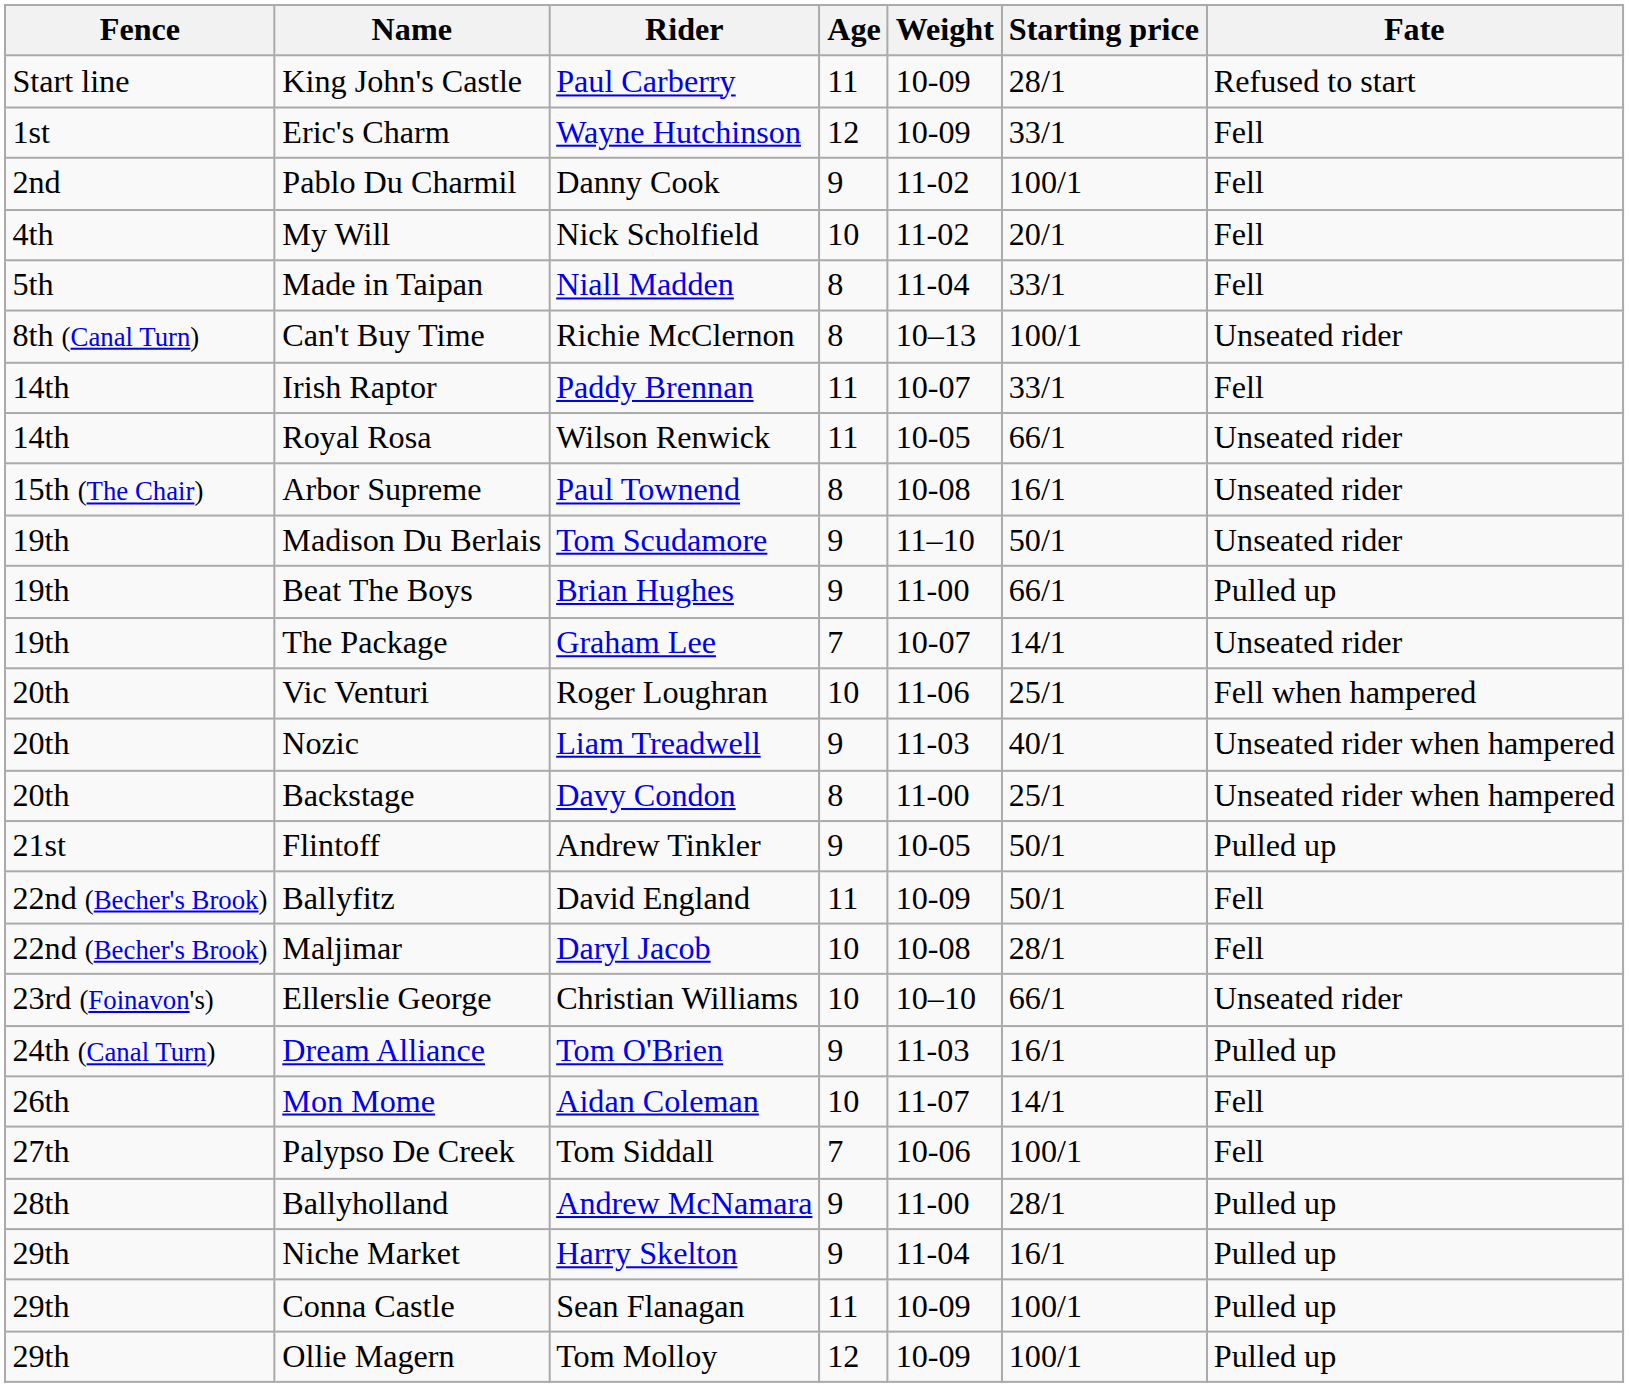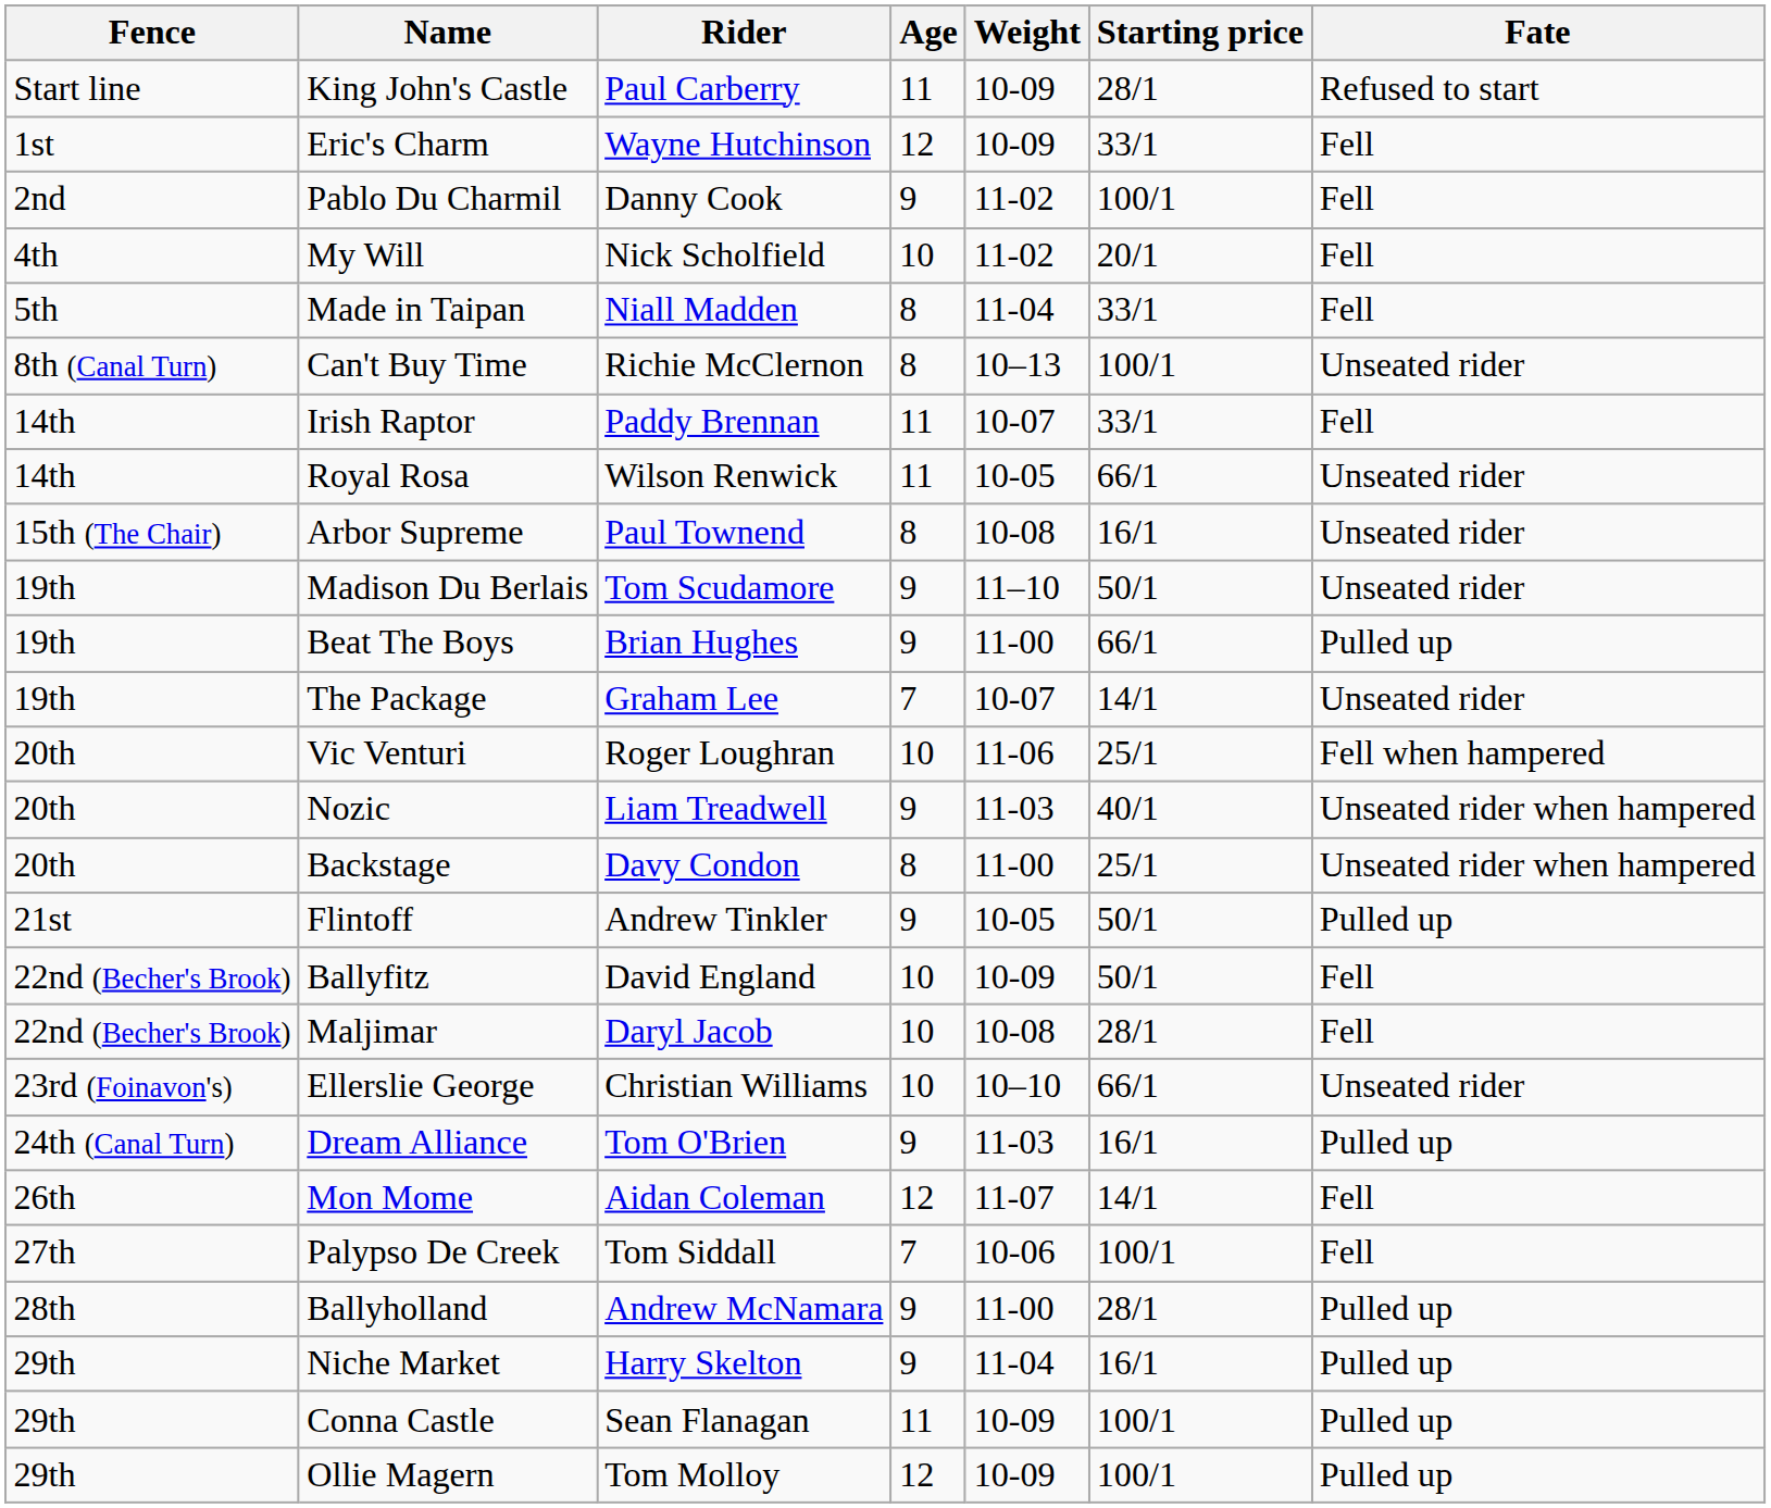 <table class="wikitable sortable">
 <tr>
 <th>Fence</th>
 <th>Name</th>
 <th>Rider</th>
 <th>Age</th>
 <th>Weight</th>
 <th>Starting price</th>
 <th>Fate</th>
 </tr>
 <tr>
 <td>Start line</td>
 <td>King John's Castle</td>
 <td><a href='#'>Paul Carberry</a></td>
 <td>11</td>
 <td>10-09</td>
 <td>28/1</td>
 <td>Refused to start</td>
 </tr>
 <tr>
 <td>1st</td>
 <td>Eric's Charm</td>
 <td><a href='#'>Wayne Hutchinson</a></td>
 <td>12</td>
 <td>10-09</td>
 <td>33/1</td>
 <td>Fell</td>
 </tr>
 <tr>
 <td>2nd</td>
 <td>Pablo Du Charmil</td>
 <td>Danny Cook</td>
 <td>9</td>
 <td>11-02</td>
 <td>100/1</td>
 <td>Fell</td>
 </tr>
 <tr>
 <td>4th</td>
 <td>My Will</td>
 <td>Nick Scholfield</td>
 <td>10</td>
 <td>11-02</td>
 <td>20/1</td>
 <td>Fell</td>
 </tr>
 <tr>
 <td>5th</td>
 <td>Made in Taipan</td>
 <td><a href='#'>Niall Madden</a></td>
 <td>8</td>
 <td>11-04</td>
 <td>33/1</td>
 <td>Fell</td>
 </tr>
 <tr>
 <td>8th <small>(<a href='#'>Canal Turn</a>)</small></td>
 <td>Can't Buy Time</td>
 <td>Richie McClernon</td>
 <td>8</td>
 <td>10–13</td>
 <td>100/1</td>
 <td>Unseated rider</td>
 </tr>
 <tr>
 <td>14th</td>
 <td>Irish Raptor</td>
 <td><a href='#'>Paddy Brennan</a></td>
 <td>11</td>
 <td>10-07</td>
 <td>33/1</td>
 <td>Fell</td>
 </tr>
 <tr>
 <td>14th</td>
 <td>Royal Rosa</td>
 <td>Wilson Renwick</td>
 <td>11</td>
 <td>10-05</td>
 <td>66/1</td>
 <td>Unseated rider</td>
 </tr>
 <tr>
 <td>15th <small>(<a href='#'>The Chair</a>)</small></td>
 <td>Arbor Supreme</td>
 <td><a href='#'>Paul Townend</a></td>
 <td>8</td>
 <td>10-08</td>
 <td>16/1</td>
 <td>Unseated rider</td>
 </tr>
 <tr>
 <td>19th</td>
 <td>Madison Du Berlais</td>
 <td><a href='#'>Tom Scudamore</a></td>
 <td>9</td>
 <td>11–10</td>
 <td>50/1</td>
 <td>Unseated rider</td>
 </tr>
 <tr>
 <td>19th</td>
 <td>Beat The Boys</td>
 <td><a href='#'>Brian Hughes</a></td>
 <td>9</td>
 <td>11-00</td>
 <td>66/1</td>
 <td>Pulled up</td>
 </tr>
 <tr>
 <td>19th</td>
 <td>The Package</td>
 <td><a href='#'>Graham Lee</a></td>
 <td>7</td>
 <td>10-07</td>
 <td>14/1</td>
 <td>Unseated rider</td>
 </tr>
 <tr>
 <td>20th</td>
 <td>Vic Venturi</td>
 <td>Roger Loughran</td>
 <td>10</td>
 <td>11-06</td>
 <td>25/1</td>
 <td>Fell when hampered</td>
 </tr>
 <tr>
 <td>20th</td>
 <td>Nozic</td>
 <td><a href='#'>Liam Treadwell</a></td>
 <td>9</td>
 <td>11-03</td>
 <td>40/1</td>
 <td>Unseated rider when hampered</td>
 </tr>
 <tr>
 <td>20th</td>
 <td>Backstage</td>
 <td><a href='#'>Davy Condon</a></td>
 <td>8</td>
 <td>11-00</td>
 <td>25/1</td>
 <td>Unseated rider when hampered</td>
 </tr>
 <tr>
 <td>21st</td>
 <td>Flintoff</td>
 <td>Andrew Tinkler</td>
 <td>9</td>
 <td>10-05</td>
 <td>50/1</td>
 <td>Pulled up</td>
 </tr>
 <tr>
 <td>22nd <small>(<a href='#'>Becher's Brook</a>)</small></td>
 <td>Ballyfitz</td>
 <td>David England</td>
-<td>11</td>
+<td>10</td>
 <td>10-09</td>
 <td>50/1</td>
 <td>Fell</td>
 </tr>
 <tr>
 <td>22nd <small>(<a href='#'>Becher's Brook</a>)</small></td>
 <td>Maljimar</td>
 <td><a href='#'>Daryl Jacob</a></td>
 <td>10</td>
 <td>10-08</td>
 <td>28/1</td>
 <td>Fell</td>
 </tr>
 <tr>
 <td>23rd <small>(<a href='#'>Foinavon</a>'s)</small></td>
 <td>Ellerslie George</td>
 <td>Christian Williams</td>
 <td>10</td>
 <td>10–10</td>
 <td>66/1</td>
 <td>Unseated rider</td>
 </tr>
 <tr>
 <td>24th <small>(<a href='#'>Canal Turn</a>)</small></td>
 <td><a href='#'>Dream Alliance</a></td>
 <td><a href='#'>Tom O'Brien</a></td>
 <td>9</td>
 <td>11-03</td>
 <td>16/1</td>
 <td>Pulled up</td>
 </tr>
 <tr>
 <td>26th</td>
 <td><a href='#'>Mon Mome</a></td>
 <td><a href='#'>Aidan Coleman</a></td>
-<td>10</td>
+<td>12</td>
 <td>11-07</td>
 <td>14/1</td>
 <td>Fell</td>
 </tr>
 <tr>
 <td>27th</td>
 <td>Palypso De Creek</td>
 <td>Tom Siddall</td>
 <td>7</td>
 <td>10-06</td>
 <td>100/1</td>
 <td>Fell</td>
 </tr>
 <tr>
 <td>28th</td>
 <td>Ballyholland</td>
 <td><a href='#'>Andrew McNamara</a></td>
 <td>9</td>
 <td>11-00</td>
 <td>28/1</td>
 <td>Pulled up</td>
 </tr>
 <tr>
 <td>29th</td>
 <td>Niche Market</td>
 <td><a href='#'>Harry Skelton</a></td>
 <td>9</td>
 <td>11-04</td>
 <td>16/1</td>
 <td>Pulled up</td>
 </tr>
 <tr>
 <td>29th</td>
 <td>Conna Castle</td>
 <td>Sean Flanagan</td>
 <td>11</td>
 <td>10-09</td>
 <td>100/1</td>
 <td>Pulled up</td>
 </tr>
 <tr>
 <td>29th</td>
 <td>Ollie Magern</td>
 <td>Tom Molloy</td>
 <td>12</td>
 <td>10-09</td>
 <td>100/1</td>
 <td>Pulled up</td>
 </tr>
 </table>
